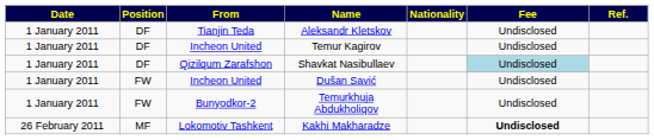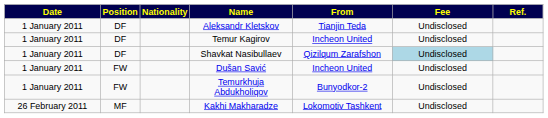 <table class="wikitable"  style="text-align:center; font-size:90%; ">
 <tr>
 <th style="background:#000050; color:yellow; width:200px;">Date</th>
 <th style="background:#000050; color:yellow; width:50px;">Position</th>
+<th style="background:#000050; color:yellow; width:50px;">Nationality</th>
+<th style="background:#000050; color:yellow; width:200px;">Name</th>
 <th style="background:#000050; color:yellow; width:200px;">From</th>
-<th style="background:#000050; color:yellow; width:200px;">Name</th>
-<th style="background:#000050; color:yellow; width:50px;">Nationality</th>
 <th style="background:#000050; color:yellow; width:200px;">Fee</th>
 <th style="background:#000050; color:yellow; width:100px;">Ref.</th>
 </tr>
 <tr>
 <td>1 January 2011</td>
 <td>DF</td>
+<td></td>
+<td><a href='#'>Aleksandr Kletskov</a></td>
 <td><a href='#'>Tianjin Teda</a></td>
-<td><a href='#'>Aleksandr Kletskov</a></td>
-<td></td>
 <td>Undisclosed</td>
 <td></td>
 </tr>
 <tr>
 <td>1 January 2011</td>
 <td>DF</td>
+<td></td>
+<td>Temur Kagirov</td>
 <td><a href='#'>Incheon United</a></td>
-<td>Temur Kagirov</td>
-<td></td>
 <td>Undisclosed</td>
 <td></td>
 </tr>
 <tr>
 <td>1 January 2011</td>
 <td>DF</td>
+<td></td>
+<td>Shavkat Nasibullaev</td>
 <td><a href='#'>Qizilqum Zarafshon</a></td>
-<td>Shavkat Nasibullaev</td>
-<td></td>
 <td style="background: lightblue;">Undisclosed</td>
 <td></td>
 </tr>
 <tr>
 <td>1 January 2011</td>
 <td>FW</td>
+<td></td>
+<td><a href='#'>Dušan Savić</a></td>
 <td><a href='#'>Incheon United</a></td>
-<td><a href='#'>Dušan Savić</a></td>
-<td></td>
 <td>Undisclosed</td>
 <td></td>
 </tr>
 <tr>
 <td>1 January 2011</td>
 <td>FW</td>
+<td></td>
+<td><a href='#'>Temurkhuja Abdukholiqov</a></td>
 <td><a href='#'>Bunyodkor-2</a></td>
-<td><a href='#'>Temurkhuja Abdukholiqov</a></td>
-<td></td>
 <td>Undisclosed</td>
 <td></td>
 </tr>
 <tr>
 <td>26 February 2011</td>
 <td>MF</td>
+<td></td>
+<td><a href='#'>Kakhi Makharadze</a></td>
 <td><a href='#'>Lokomotiv Tashkent</a></td>
-<td><a href='#'>Kakhi Makharadze</a></td>
-<td></td>
-<td><strong>Undisclosed</strong></td>
+<td>Undisclosed</td>
 <td></td>
 </tr>
 </table>
